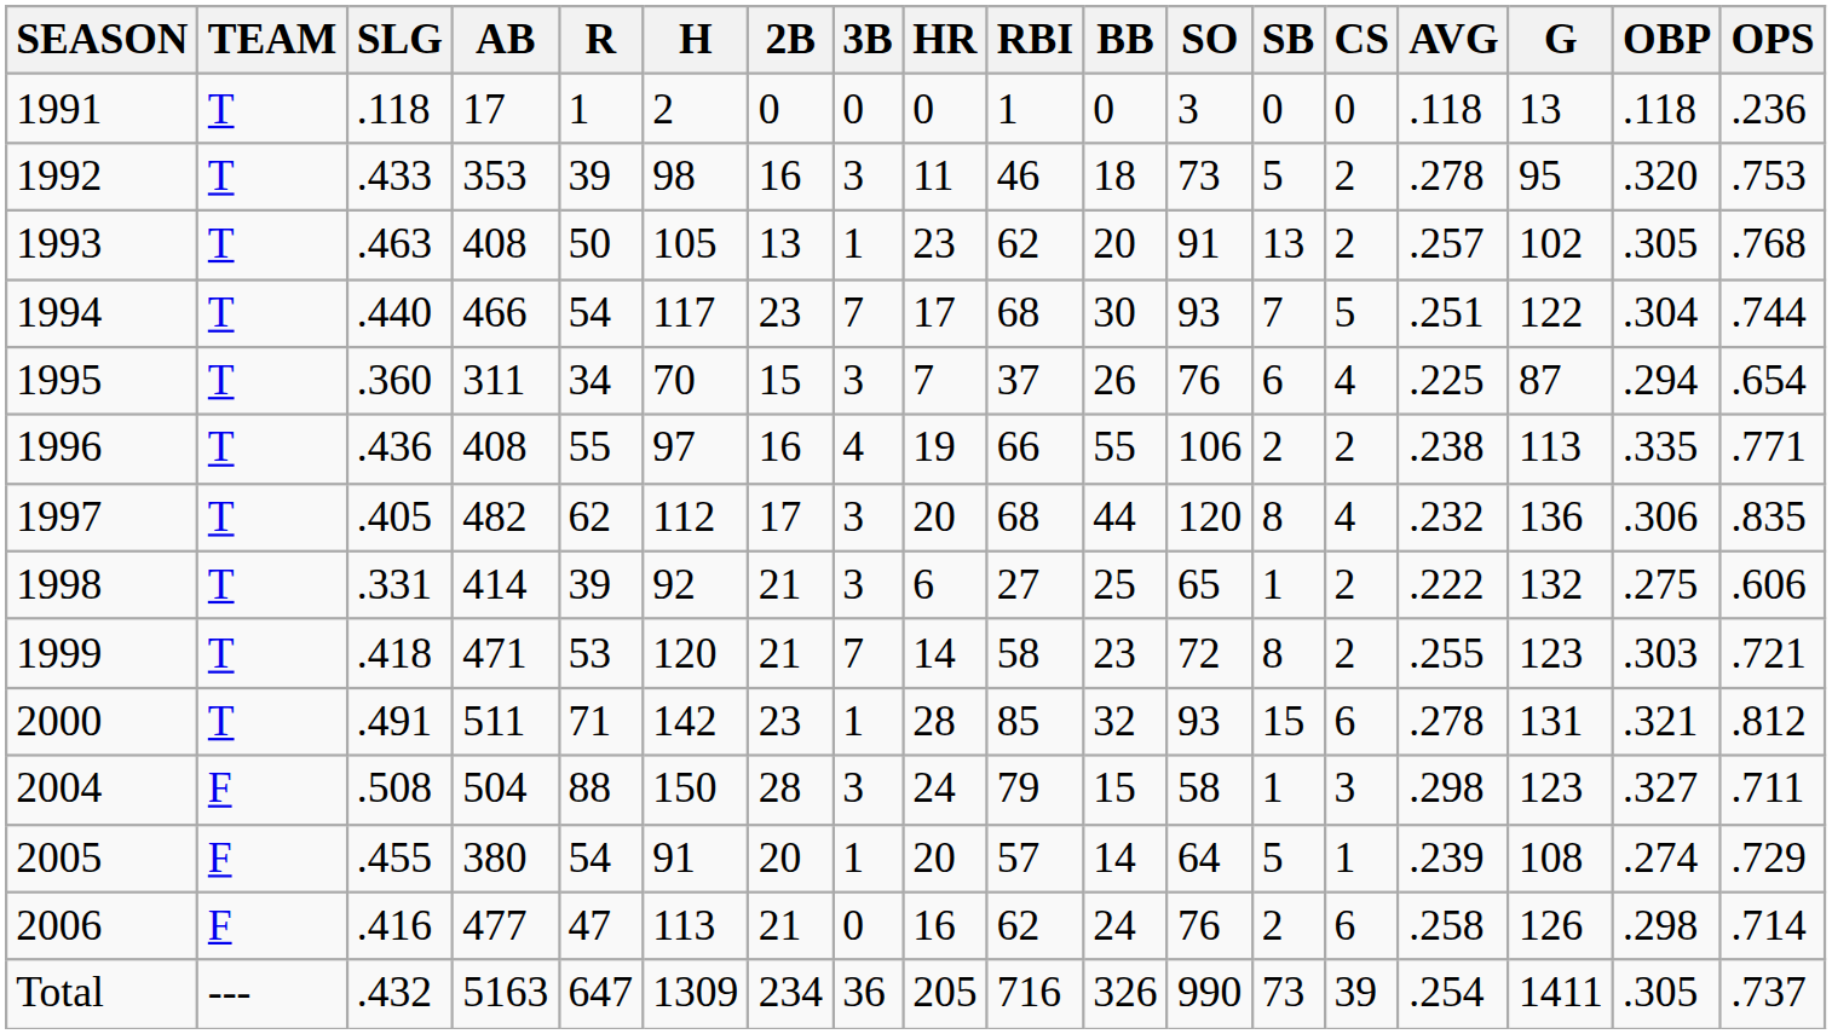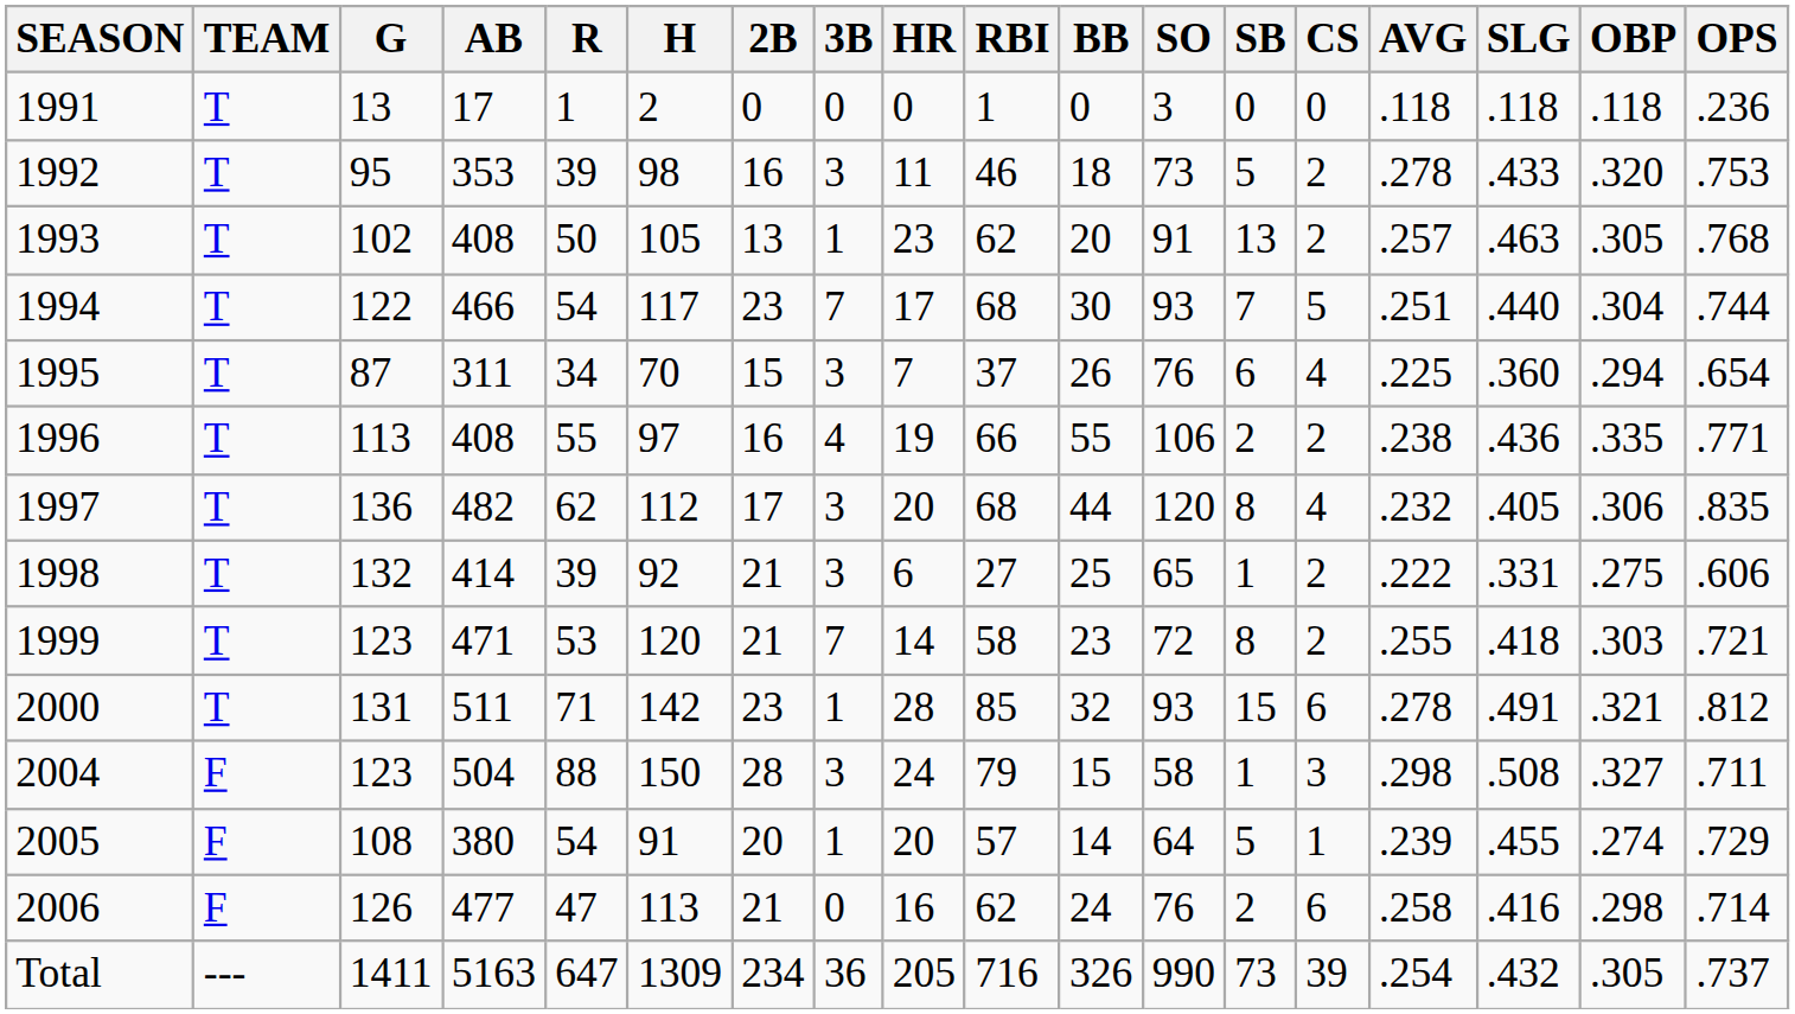 <table class="wikitable">
 <tr>
 <th>SEASON</th>
 <th>TEAM</th>
-<th>SLG</th>
+<th>G</th>
 <th>AB</th>
 <th>R</th>
 <th>H</th>
 <th>2B</th>
 <th>3B</th>
 <th>HR</th>
 <th>RBI</th>
 <th>BB</th>
 <th>SO</th>
 <th>SB</th>
 <th>CS</th>
 <th>AVG</th>
-<th>G</th>
+<th>SLG</th>
 <th>OBP</th>
 <th>OPS</th>
 </tr>
 <tr>
 <td>1991</td>
 <td><a href='#'>T</a></td>
-<td>.118</td>
+<td>13</td>
 <td>17</td>
 <td>1</td>
 <td>2</td>
 <td>0</td>
 <td>0</td>
 <td>0</td>
 <td>1</td>
 <td>0</td>
 <td>3</td>
 <td>0</td>
 <td>0</td>
 <td>.118</td>
-<td>13</td>
+<td>.118</td>
 <td>.118</td>
 <td>.236</td>
 </tr>
 <tr>
 <td>1992</td>
 <td><a href='#'>T</a></td>
-<td>.433</td>
+<td>95</td>
 <td>353</td>
 <td>39</td>
 <td>98</td>
 <td>16</td>
 <td>3</td>
 <td>11</td>
 <td>46</td>
 <td>18</td>
 <td>73</td>
 <td>5</td>
 <td>2</td>
 <td>.278</td>
-<td>95</td>
+<td>.433</td>
 <td>.320</td>
 <td>.753</td>
 </tr>
 <tr>
 <td>1993</td>
 <td><a href='#'>T</a></td>
-<td>.463</td>
+<td>102</td>
 <td>408</td>
 <td>50</td>
 <td>105</td>
 <td>13</td>
 <td>1</td>
 <td>23</td>
 <td>62</td>
 <td>20</td>
 <td>91</td>
 <td>13</td>
 <td>2</td>
 <td>.257</td>
-<td>102</td>
+<td>.463</td>
 <td>.305</td>
 <td>.768</td>
 </tr>
 <tr>
 <td>1994</td>
 <td><a href='#'>T</a></td>
-<td>.440</td>
+<td>122</td>
 <td>466</td>
 <td>54</td>
 <td>117</td>
 <td>23</td>
 <td>7</td>
 <td>17</td>
 <td>68</td>
 <td>30</td>
 <td>93</td>
 <td>7</td>
 <td>5</td>
 <td>.251</td>
-<td>122</td>
+<td>.440</td>
 <td>.304</td>
 <td>.744</td>
 </tr>
 <tr>
 <td>1995</td>
 <td><a href='#'>T</a></td>
-<td>.360</td>
+<td>87</td>
 <td>311</td>
 <td>34</td>
 <td>70</td>
 <td>15</td>
 <td>3</td>
 <td>7</td>
 <td>37</td>
 <td>26</td>
 <td>76</td>
 <td>6</td>
 <td>4</td>
 <td>.225</td>
-<td>87</td>
+<td>.360</td>
 <td>.294</td>
 <td>.654</td>
 </tr>
 <tr>
 <td>1996</td>
 <td><a href='#'>T</a></td>
-<td>.436</td>
+<td>113</td>
 <td>408</td>
 <td>55</td>
 <td>97</td>
 <td>16</td>
 <td>4</td>
 <td>19</td>
 <td>66</td>
 <td>55</td>
 <td>106</td>
 <td>2</td>
 <td>2</td>
 <td>.238</td>
-<td>113</td>
+<td>.436</td>
 <td>.335</td>
 <td>.771</td>
 </tr>
 <tr>
 <td>1997</td>
 <td><a href='#'>T</a></td>
-<td>.405</td>
+<td>136</td>
 <td>482</td>
 <td>62</td>
 <td>112</td>
 <td>17</td>
 <td>3</td>
 <td>20</td>
 <td>68</td>
 <td>44</td>
 <td>120</td>
 <td>8</td>
 <td>4</td>
 <td>.232</td>
-<td>136</td>
+<td>.405</td>
 <td>.306</td>
 <td>.835</td>
 </tr>
 <tr>
 <td>1998</td>
 <td><a href='#'>T</a></td>
-<td>.331</td>
+<td>132</td>
 <td>414</td>
 <td>39</td>
 <td>92</td>
 <td>21</td>
 <td>3</td>
 <td>6</td>
 <td>27</td>
 <td>25</td>
 <td>65</td>
 <td>1</td>
 <td>2</td>
 <td>.222</td>
-<td>132</td>
+<td>.331</td>
 <td>.275</td>
 <td>.606</td>
 </tr>
 <tr>
 <td>1999</td>
 <td><a href='#'>T</a></td>
-<td>.418</td>
+<td>123</td>
 <td>471</td>
 <td>53</td>
 <td>120</td>
 <td>21</td>
 <td>7</td>
 <td>14</td>
 <td>58</td>
 <td>23</td>
 <td>72</td>
 <td>8</td>
 <td>2</td>
 <td>.255</td>
-<td>123</td>
+<td>.418</td>
 <td>.303</td>
 <td>.721</td>
 </tr>
 <tr>
 <td>2000</td>
 <td><a href='#'>T</a></td>
-<td>.491</td>
+<td>131</td>
 <td>511</td>
 <td>71</td>
 <td>142</td>
 <td>23</td>
 <td>1</td>
 <td>28</td>
 <td>85</td>
 <td>32</td>
 <td>93</td>
 <td>15</td>
 <td>6</td>
 <td>.278</td>
-<td>131</td>
+<td>.491</td>
 <td>.321</td>
 <td>.812</td>
 </tr>
 <tr>
 <td>2004</td>
 <td><a href='#'>F</a></td>
-<td>.508</td>
+<td>123</td>
 <td>504</td>
 <td>88</td>
 <td>150</td>
 <td>28</td>
 <td>3</td>
 <td>24</td>
 <td>79</td>
 <td>15</td>
 <td>58</td>
 <td>1</td>
 <td>3</td>
 <td>.298</td>
-<td>123</td>
+<td>.508</td>
 <td>.327</td>
 <td>.711</td>
 </tr>
 <tr>
 <td>2005</td>
 <td><a href='#'>F</a></td>
-<td>.455</td>
+<td>108</td>
 <td>380</td>
 <td>54</td>
 <td>91</td>
 <td>20</td>
 <td>1</td>
 <td>20</td>
 <td>57</td>
 <td>14</td>
 <td>64</td>
 <td>5</td>
 <td>1</td>
 <td>.239</td>
-<td>108</td>
+<td>.455</td>
 <td>.274</td>
 <td>.729</td>
 </tr>
 <tr>
 <td>2006</td>
 <td><a href='#'>F</a></td>
-<td>.416</td>
+<td>126</td>
 <td>477</td>
 <td>47</td>
 <td>113</td>
 <td>21</td>
 <td>0</td>
 <td>16</td>
 <td>62</td>
 <td>24</td>
 <td>76</td>
 <td>2</td>
 <td>6</td>
 <td>.258</td>
-<td>126</td>
+<td>.416</td>
 <td>.298</td>
 <td>.714</td>
 </tr>
 <tr>
 <td>Total</td>
 <td>---</td>
-<td>.432</td>
+<td>1411</td>
 <td>5163</td>
 <td>647</td>
 <td>1309</td>
 <td>234</td>
 <td>36</td>
 <td>205</td>
 <td>716</td>
 <td>326</td>
 <td>990</td>
 <td>73</td>
 <td>39</td>
 <td>.254</td>
-<td>1411</td>
+<td>.432</td>
 <td>.305</td>
 <td>.737</td>
 </tr>
 </table>
